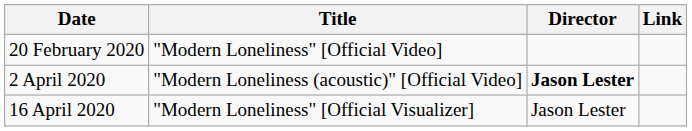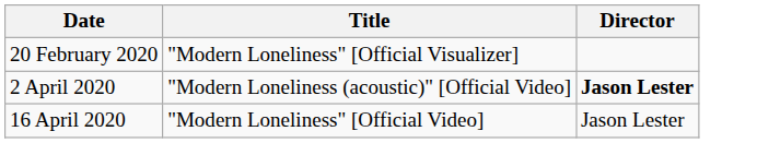 <table class="wikitable plainrowheaders">
 <tr>
 <th scope="col">Date</th>
 <th scope="col">Title</th>
 <th scope="col">Director</th>
-<th scope="col">Link</th>
 </tr>
 <tr>
 <td>20 February 2020</td>
-<td>"Modern Loneliness" [Official Video]</td>
+<td>"Modern Loneliness" [Official Visualizer]</td>
 <td></td>
-<td><small></small></td>
 </tr>
 <tr>
 <td>2 April 2020</td>
 <td>"Modern Loneliness (acoustic)" [Official Video]</td>
 <td><strong>Jason Lester</strong></td>
-<td><small></small></td>
 </tr>
 <tr>
 <td>16 April 2020</td>
-<td>"Modern Loneliness" [Official Visualizer]</td>
+<td>"Modern Loneliness" [Official Video]</td>
 <td>Jason Lester</td>
-<td><small></small></td>
 </tr>
 </table>
